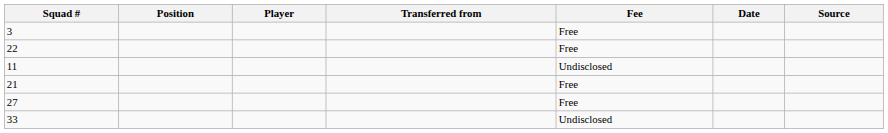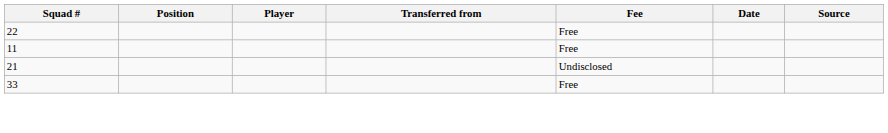 <table width=98% class="wikitable sortable" style="text-align:center; font-size:95%; text-align:left">
 <tr>
 <th>Squad #</th>
 <th>Position</th>
 <th>Player</th>
 <th>Transferred from</th>
 <th>Fee</th>
 <th>Date</th>
 <th>Source</th>
-</tr>
-<tr>
-<td>3</td>
-<td></td>
-<td></td>
-<td></td>
-<td>Free</td>
-<td></td>
-<td></td>
 </tr>
 <tr>
 <td>22</td>
 <td></td>
 <td></td>
 <td></td>
 <td>Free</td>
 <td></td>
 <td></td>
 </tr>
 <tr>
 <td>11</td>
 <td></td>
 <td></td>
 <td></td>
-<td>Undisclosed</td>
+<td>Free</td>
 <td></td>
 <td></td>
 </tr>
 <tr>
 <td>21</td>
 <td></td>
 <td></td>
 <td></td>
-<td>Free</td>
-<td></td>
-<td></td>
-</tr>
-<tr>
-<td>27</td>
-<td></td>
-<td></td>
-<td></td>
-<td>Free</td>
+<td>Undisclosed</td>
 <td></td>
 <td></td>
 </tr>
 <tr>
 <td>33</td>
 <td></td>
 <td></td>
 <td></td>
-<td>Undisclosed</td>
+<td>Free</td>
 <td></td>
 <td></td>
 </tr>
 </table>
